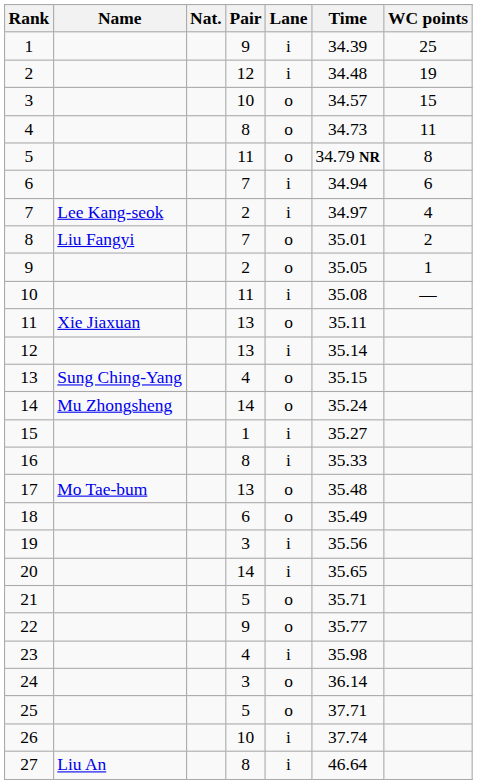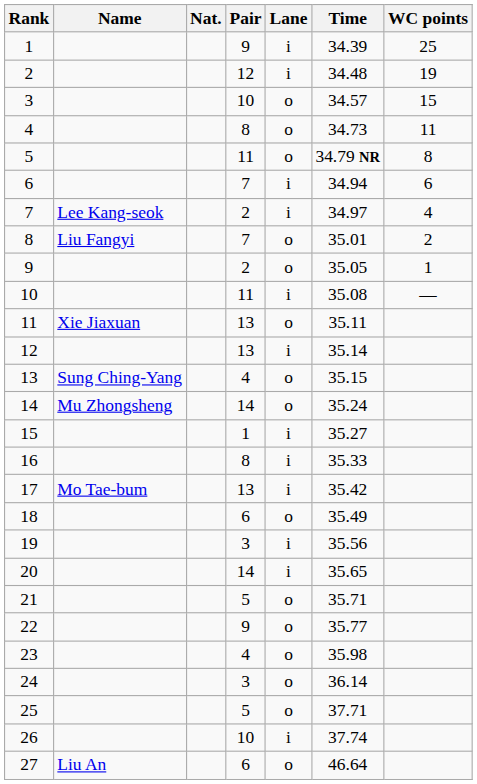 <table class="wikitable sortable" style="text-align:center">
 <tr>
 <th>Rank</th>
 <th>Name</th>
 <th>Nat.</th>
 <th>Pair</th>
 <th>Lane</th>
 <th>Time</th>
 <th>WC points</th>
 </tr>
 <tr>
 <td>1</td>
 <td align=left></td>
 <td></td>
 <td>9</td>
 <td>i</td>
 <td>34.39</td>
 <td>25</td>
 </tr>
 <tr>
 <td>2</td>
 <td align=left></td>
 <td></td>
 <td>12</td>
 <td>i</td>
 <td>34.48</td>
 <td>19</td>
 </tr>
 <tr>
 <td>3</td>
 <td align=left></td>
 <td></td>
 <td>10</td>
 <td>o</td>
 <td>34.57</td>
 <td>15</td>
 </tr>
 <tr>
 <td>4</td>
 <td align=left></td>
 <td></td>
 <td>8</td>
 <td>o</td>
 <td>34.73</td>
 <td>11</td>
 </tr>
 <tr>
 <td>5</td>
 <td align=left></td>
 <td></td>
 <td>11</td>
 <td>o</td>
 <td>34.79 <strong><small>NR</small></strong></td>
 <td>8</td>
 </tr>
 <tr>
 <td>6</td>
 <td align=left></td>
 <td></td>
 <td>7</td>
 <td>i</td>
 <td>34.94</td>
 <td>6</td>
 </tr>
 <tr>
 <td>7</td>
 <td align=left><a href='#'>Lee Kang-seok</a></td>
 <td></td>
 <td>2</td>
 <td>i</td>
 <td>34.97</td>
 <td>4</td>
 </tr>
 <tr>
 <td>8</td>
 <td align=left><a href='#'>Liu Fangyi</a></td>
 <td></td>
 <td>7</td>
 <td>o</td>
 <td>35.01</td>
 <td>2</td>
 </tr>
 <tr>
 <td>9</td>
 <td align=left></td>
 <td></td>
 <td>2</td>
 <td>o</td>
 <td>35.05</td>
 <td>1</td>
 </tr>
 <tr>
 <td>10</td>
 <td align=left></td>
 <td></td>
 <td>11</td>
 <td>i</td>
 <td>35.08</td>
 <td>—</td>
 </tr>
 <tr>
 <td>11</td>
 <td align=left><a href='#'>Xie Jiaxuan</a></td>
 <td></td>
 <td>13</td>
 <td>o</td>
 <td>35.11</td>
 <td></td>
 </tr>
 <tr>
 <td>12</td>
 <td align=left></td>
 <td></td>
 <td>13</td>
 <td>i</td>
 <td>35.14</td>
 <td></td>
 </tr>
 <tr>
 <td>13</td>
 <td align=left><a href='#'>Sung Ching-Yang</a></td>
 <td></td>
 <td>4</td>
 <td>o</td>
 <td>35.15</td>
 <td></td>
 </tr>
 <tr>
 <td>14</td>
 <td align=left><a href='#'>Mu Zhongsheng</a></td>
 <td></td>
 <td>14</td>
 <td>o</td>
 <td>35.24</td>
 <td></td>
 </tr>
 <tr>
 <td>15</td>
 <td align=left></td>
 <td></td>
 <td>1</td>
 <td>i</td>
 <td>35.27</td>
 <td></td>
 </tr>
 <tr>
 <td>16</td>
 <td align=left></td>
 <td></td>
 <td>8</td>
 <td>i</td>
 <td>35.33</td>
 <td></td>
 </tr>
 <tr>
 <td>17</td>
 <td align=left><a href='#'>Mo Tae-bum</a></td>
 <td></td>
 <td>13</td>
-<td>o</td>
-<td>35.48</td>
+<td>i</td>
+<td>35.42</td>
 <td></td>
 </tr>
 <tr>
 <td>18</td>
 <td align=left></td>
 <td></td>
 <td>6</td>
 <td>o</td>
 <td>35.49</td>
 <td></td>
 </tr>
 <tr>
 <td>19</td>
 <td align=left></td>
 <td></td>
 <td>3</td>
 <td>i</td>
 <td>35.56</td>
 <td></td>
 </tr>
 <tr>
 <td>20</td>
 <td align=left></td>
 <td></td>
 <td>14</td>
 <td>i</td>
 <td>35.65</td>
 <td></td>
 </tr>
 <tr>
 <td>21</td>
 <td align=left></td>
 <td></td>
 <td>5</td>
 <td>o</td>
 <td>35.71</td>
 <td></td>
 </tr>
 <tr>
 <td>22</td>
 <td align=left></td>
 <td></td>
 <td>9</td>
 <td>o</td>
 <td>35.77</td>
 <td></td>
 </tr>
 <tr>
 <td>23</td>
 <td align=left></td>
 <td></td>
 <td>4</td>
-<td>i</td>
+<td>o</td>
 <td>35.98</td>
 <td></td>
 </tr>
 <tr>
 <td>24</td>
 <td align=left></td>
 <td></td>
 <td>3</td>
 <td>o</td>
 <td>36.14</td>
 <td></td>
 </tr>
 <tr>
 <td>25</td>
 <td align=left></td>
 <td></td>
 <td>5</td>
 <td>o</td>
 <td>37.71</td>
 <td></td>
 </tr>
 <tr>
 <td>26</td>
 <td align=left></td>
 <td></td>
 <td>10</td>
 <td>i</td>
 <td>37.74</td>
 <td></td>
 </tr>
 <tr>
 <td>27</td>
 <td align=left><a href='#'>Liu An</a></td>
 <td></td>
-<td>8</td>
-<td>i</td>
+<td>6</td>
+<td>o</td>
 <td>46.64</td>
 <td></td>
 </tr>
 </table>
